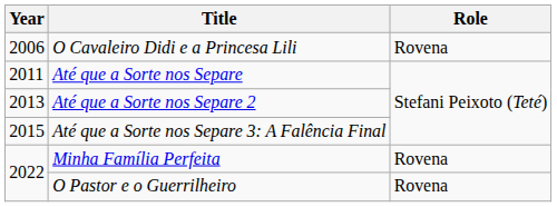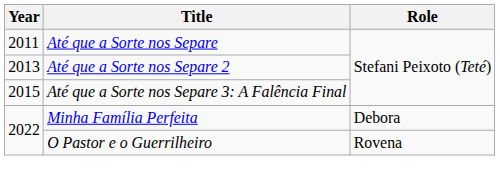 <table class="wikitable">
 <tr>
 <th>Year</th>
 <th>Title</th>
 <th>Role</th>
-</tr>
-<tr>
-<td>2006</td>
-<td><em>O Cavaleiro Didi e a Princesa Lili</em></td>
-<td>Rovena </td>
 </tr>
 <tr>
 <td>2011</td>
 <td><em><a href='#'>Até que a Sorte nos Separe</a></em></td>
 <td rowspan="3">Stefani Peixoto (<em>Teté</em>) </td>
 </tr>
 <tr>
 <td>2013</td>
 <td><em><a href='#'>Até que a Sorte nos Separe 2</a></em></td>
 </tr>
 <tr>
 <td>2015</td>
 <td><em>Até que a Sorte nos Separe 3: A Falência Final</em></td>
 </tr>
 <tr>
 <td rowspan="2">2022</td>
 <td><em><a href='#'>Minha Família Perfeita</a></em></td>
-<td>Rovena </td>
+<td>Debora </td>
 </tr>
 <tr>
 <td><em>O Pastor e o Guerrilheiro</em></td>
 <td>Rovena </td>
 </tr>
 </table>
